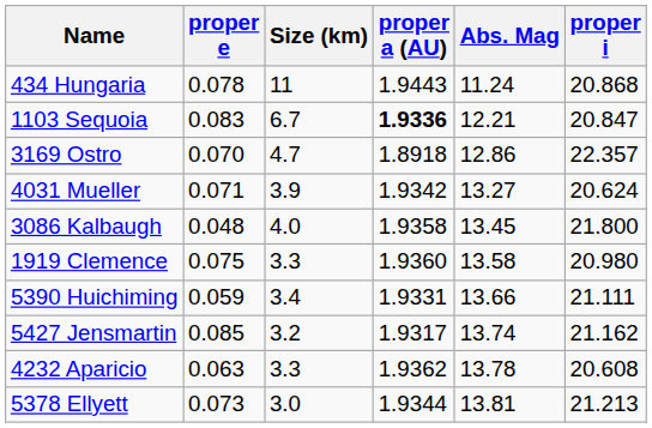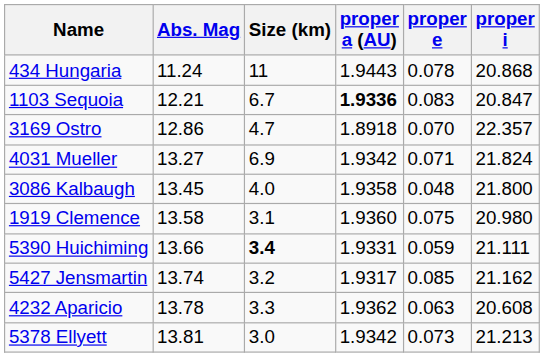 <table class="wikitable sortable">
 <tr>
 <th>Name</th>
-<th><a href='#'>proper<br>e</a></th>
+<th><a href='#'>Abs. Mag</a></th>
 <th>Size (km)</th>
 <th><a href='#'>proper<br>a</a> (<a href='#'>AU</a>)</th>
-<th><a href='#'>Abs. Mag</a></th>
+<th><a href='#'>proper<br>e</a></th>
 <th><a href='#'>proper<br>i</a></th>
 </tr>
 <tr>
 <td><a href='#'>434 Hungaria</a></td>
-<td>0.078</td>
+<td>11.24</td>
 <td>11</td>
 <td>1.9443</td>
-<td>11.24</td>
+<td>0.078</td>
 <td>20.868</td>
 </tr>
 <tr>
 <td><a href='#'>1103 Sequoia</a></td>
-<td>0.083</td>
+<td>12.21</td>
 <td>6.7</td>
 <td><strong>1.9336</strong></td>
-<td>12.21</td>
+<td>0.083</td>
 <td>20.847</td>
 </tr>
 <tr>
 <td><a href='#'>3169 Ostro</a></td>
-<td>0.070</td>
+<td>12.86</td>
 <td>4.7</td>
 <td>1.8918</td>
-<td>12.86</td>
+<td>0.070</td>
 <td>22.357</td>
 </tr>
 <tr>
 <td><a href='#'>4031 Mueller</a></td>
+<td>13.27</td>
+<td>6.9</td>
+<td>1.9342</td>
 <td>0.071</td>
-<td>3.9</td>
-<td>1.9342</td>
-<td>13.27</td>
-<td>20.624</td>
+<td>21.824</td>
 </tr>
 <tr>
 <td><a href='#'>3086 Kalbaugh</a></td>
-<td>0.048</td>
+<td>13.45</td>
 <td>4.0</td>
 <td>1.9358</td>
-<td>13.45</td>
+<td>0.048</td>
 <td>21.800</td>
 </tr>
 <tr>
 <td><a href='#'>1919 Clemence</a></td>
+<td>13.58</td>
+<td>3.1</td>
+<td>1.9360</td>
 <td>0.075</td>
-<td>3.3</td>
-<td>1.9360</td>
-<td>13.58</td>
 <td>20.980</td>
 </tr>
 <tr>
 <td><a href='#'>5390 Huichiming</a></td>
+<td>13.66</td>
+<td><strong>3.4</strong></td>
+<td>1.9331</td>
 <td>0.059</td>
-<td>3.4</td>
-<td>1.9331</td>
-<td>13.66</td>
 <td>21.111</td>
 </tr>
 <tr>
 <td><a href='#'>5427 Jensmartin</a></td>
-<td>0.085</td>
+<td>13.74</td>
 <td>3.2</td>
 <td>1.9317</td>
-<td>13.74</td>
+<td>0.085</td>
 <td>21.162</td>
 </tr>
 <tr>
 <td><a href='#'>4232 Aparicio</a></td>
-<td>0.063</td>
+<td>13.78</td>
 <td>3.3</td>
 <td>1.9362</td>
-<td>13.78</td>
+<td>0.063</td>
 <td>20.608</td>
 </tr>
 <tr>
 <td><a href='#'>5378 Ellyett</a></td>
+<td>13.81</td>
+<td>3.0</td>
+<td>1.9342</td>
 <td>0.073</td>
-<td>3.0</td>
-<td>1.9344</td>
-<td>13.81</td>
 <td>21.213</td>
 </tr>
 </table>
